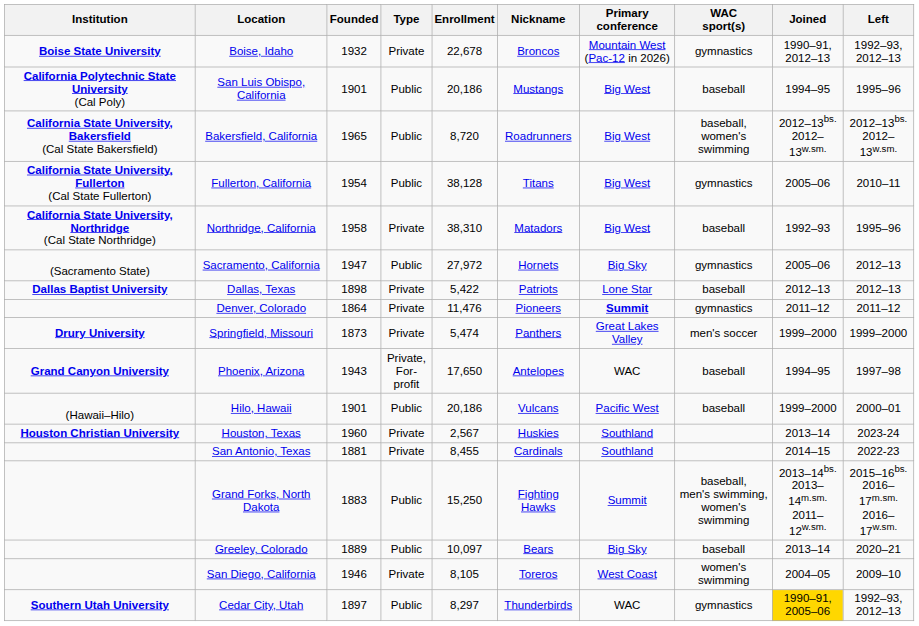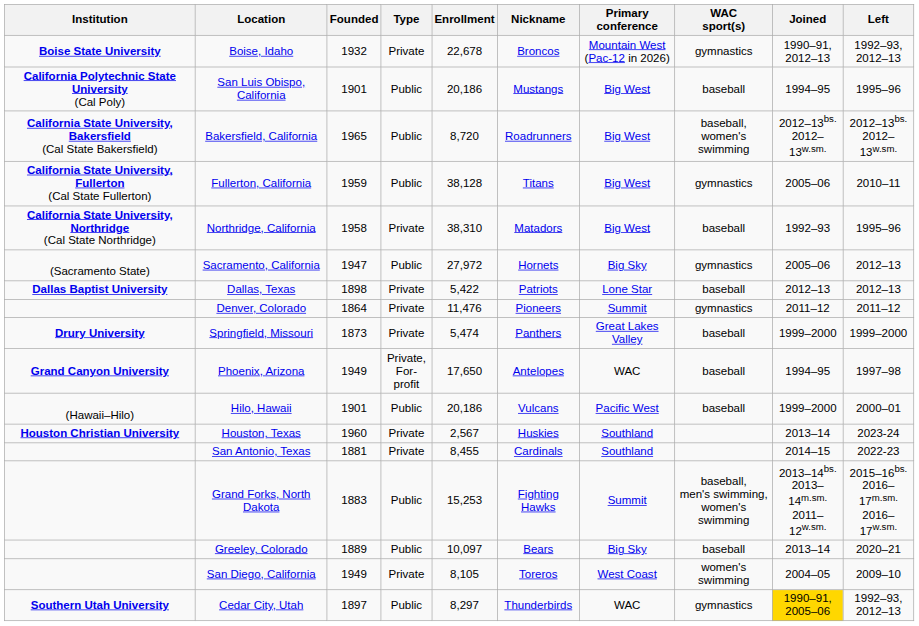 <table class="wikitable sortable" style="text-align: center; width:100%">
 <tr>
 <th>Institution</th>
 <th>Location</th>
 <th>Founded</th>
 <th>Type</th>
 <th>Enrollment</th>
 <th>Nickname</th>
 <th>Primary<br>conference</th>
 <th>WAC<br>sport(s)</th>
 <th>Joined</th>
 <th>Left</th>
 </tr>
 <tr>
 <td><strong><a href='#'>Boise State University</a></strong></td>
 <td><a href='#'>Boise, Idaho</a></td>
 <td>1932</td>
 <td>Private</td>
 <td>22,678</td>
 <td><a href='#'>Broncos</a></td>
 <td><a href='#'>Mountain West</a><br>(<a href='#'>Pac-12</a> in 2026)</td>
 <td>gymnastics</td>
 <td>1990–91,<br>2012–13</td>
 <td>1992–93,<br>2012–13</td>
 </tr>
 <tr>
 <td><strong><a href='#'>California Polytechnic State University</a></strong><br>(Cal Poly)</td>
 <td><a href='#'>San Luis Obispo, California</a></td>
 <td>1901</td>
 <td>Public</td>
 <td>20,186</td>
 <td><a href='#'>Mustangs</a></td>
 <td><a href='#'>Big West</a></td>
 <td>baseball</td>
 <td>1994–95</td>
 <td>1995–96</td>
 </tr>
 <tr>
 <td><strong><a href='#'>California State University, Bakersfield</a></strong><br>(Cal State Bakersfield)</td>
 <td><a href='#'>Bakersfield, California</a></td>
 <td>1965</td>
 <td>Public</td>
 <td>8,720</td>
 <td><a href='#'>Roadrunners</a></td>
 <td><a href='#'>Big West</a></td>
 <td>baseball,<br>women's swimming</td>
 <td>2012–13<sup>bs.</sup><br>2012–13<sup>w.sm.</sup></td>
 <td>2012–13<sup>bs.</sup><br>2012–13<sup>w.sm.</sup></td>
 </tr>
 <tr>
 <td><strong><a href='#'>California State University, Fullerton</a></strong><br>(Cal State Fullerton)</td>
 <td><a href='#'>Fullerton, California</a></td>
-<td>1954</td>
+<td>1959</td>
 <td>Public</td>
 <td>38,128</td>
 <td><a href='#'>Titans</a></td>
 <td><a href='#'>Big West</a></td>
 <td>gymnastics</td>
 <td>2005–06</td>
 <td>2010–11</td>
 </tr>
 <tr>
 <td><strong><a href='#'>California State University, Northridge</a></strong><br>(Cal State Northridge)</td>
 <td><a href='#'>Northridge, California</a></td>
 <td>1958</td>
 <td>Private</td>
 <td>38,310</td>
 <td><a href='#'>Matadors</a></td>
 <td><a href='#'>Big West</a></td>
 <td>baseball</td>
 <td>1992–93</td>
 <td>1995–96</td>
 </tr>
 <tr>
 <td><br>(Sacramento State)</td>
 <td><a href='#'>Sacramento, California</a></td>
 <td>1947</td>
 <td>Public</td>
 <td>27,972</td>
 <td><a href='#'>Hornets</a></td>
 <td><a href='#'>Big Sky</a></td>
 <td>gymnastics</td>
 <td>2005–06</td>
 <td>2012–13</td>
 </tr>
 <tr>
 <td><strong><a href='#'>Dallas Baptist University</a></strong></td>
 <td><a href='#'>Dallas, Texas</a></td>
 <td>1898</td>
 <td>Private</td>
 <td>5,422</td>
 <td><a href='#'>Patriots</a></td>
 <td><a href='#'>Lone Star</a></td>
 <td>baseball</td>
 <td>2012–13</td>
 <td>2012–13</td>
 </tr>
 <tr>
 <td></td>
 <td><a href='#'>Denver, Colorado</a></td>
 <td>1864</td>
 <td>Private</td>
 <td>11,476</td>
 <td><a href='#'>Pioneers</a></td>
-<td><strong><a href='#'>Summit</a></strong></td>
+<td><a href='#'>Summit</a></td>
 <td>gymnastics</td>
 <td>2011–12</td>
 <td>2011–12</td>
 </tr>
 <tr>
 <td><strong><a href='#'>Drury University</a></strong></td>
 <td><a href='#'>Springfield, Missouri</a></td>
 <td>1873</td>
 <td>Private</td>
 <td>5,474</td>
 <td><a href='#'>Panthers</a></td>
 <td><a href='#'>Great Lakes Valley</a></td>
-<td>men's soccer</td>
+<td>baseball</td>
 <td>1999–2000</td>
 <td>1999–2000</td>
 </tr>
 <tr>
 <td><strong><a href='#'>Grand Canyon University</a></strong></td>
 <td><a href='#'>Phoenix, Arizona</a></td>
-<td>1943</td>
+<td>1949</td>
 <td>Private,<br>For-profit</td>
 <td>17,650</td>
 <td><a href='#'>Antelopes</a></td>
 <td>WAC</td>
 <td>baseball</td>
 <td>1994–95</td>
 <td>1997–98</td>
 </tr>
 <tr>
 <td><br>(Hawaii–Hilo)</td>
 <td><a href='#'>Hilo, Hawaii</a></td>
 <td>1901</td>
 <td>Public</td>
 <td>20,186</td>
 <td><a href='#'>Vulcans</a></td>
 <td><a href='#'>Pacific West</a></td>
 <td>baseball</td>
 <td>1999–2000</td>
 <td>2000–01</td>
 </tr>
 <tr>
 <td><strong><a href='#'>Houston Christian University</a></strong></td>
 <td><a href='#'>Houston, Texas</a></td>
 <td>1960</td>
 <td>Private</td>
 <td>2,567</td>
 <td><a href='#'>Huskies</a></td>
 <td><a href='#'>Southland</a></td>
 <td></td>
 <td>2013–14</td>
 <td>2023-24</td>
 </tr>
 <tr>
 <td></td>
 <td><a href='#'>San Antonio, Texas</a></td>
 <td>1881</td>
 <td>Private</td>
 <td>8,455</td>
 <td><a href='#'>Cardinals</a></td>
 <td><a href='#'>Southland</a></td>
 <td></td>
 <td>2014–15</td>
 <td>2022-23</td>
 </tr>
 <tr>
 <td></td>
 <td><a href='#'>Grand Forks, North Dakota</a></td>
 <td>1883</td>
 <td>Public</td>
-<td>15,250</td>
+<td>15,253</td>
 <td><a href='#'>Fighting Hawks</a></td>
 <td><a href='#'>Summit</a></td>
 <td>baseball,<br>men's swimming,<br>women's swimming</td>
 <td>2013–14<sup>bs.</sup><br>2013–14<sup>m.sm.</sup><br>2011–12<sup>w.sm.</sup></td>
 <td>2015–16<sup>bs.</sup><br>2016–17<sup>m.sm.</sup><br>2016–17<sup>w.sm.</sup></td>
 </tr>
 <tr>
 <td></td>
 <td><a href='#'>Greeley, Colorado</a></td>
 <td>1889</td>
 <td>Public</td>
 <td>10,097</td>
 <td><a href='#'>Bears</a></td>
 <td><a href='#'>Big Sky</a></td>
 <td>baseball</td>
 <td>2013–14</td>
 <td>2020–21</td>
 </tr>
 <tr>
 <td></td>
 <td><a href='#'>San Diego, California</a></td>
-<td>1946</td>
+<td>1949</td>
 <td>Private</td>
 <td>8,105</td>
 <td><a href='#'>Toreros</a></td>
 <td><a href='#'>West Coast</a></td>
 <td>women's swimming</td>
 <td>2004–05</td>
 <td>2009–10</td>
 </tr>
 <tr>
 <td><strong><a href='#'>Southern Utah University</a></strong></td>
 <td><a href='#'>Cedar City, Utah</a></td>
 <td>1897</td>
 <td>Public</td>
 <td>8,297</td>
 <td><a href='#'>Thunderbirds</a></td>
 <td>WAC</td>
 <td>gymnastics</td>
 <td style="background: gold;">1990–91,<br>2005–06</td>
 <td>1992–93,<br>2012–13</td>
 </tr>
 </table>
